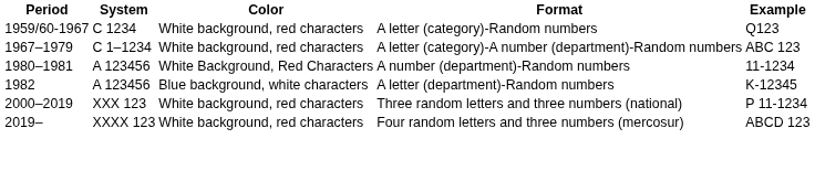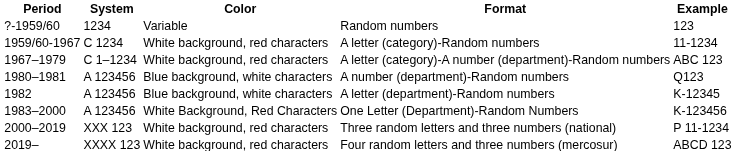 <table class="wikitablesortable">
 <tr>
 <th>Period</th>
 <th>System</th>
 <th>Color</th>
 <th>Format</th>
 <th>Example</th>
 </tr>
 <tr>
+<td>?-1959/60</td>
+<td>1234</td>
+<td>Variable</td>
+<td>Random numbers</td>
+<td>123</td>
+</tr>
+<tr>
 <td>1959/60-1967</td>
 <td>C 1234</td>
 <td>White background, red characters</td>
 <td>A letter (category)-Random numbers</td>
-<td>Q123</td>
+<td>11-1234</td>
 </tr>
 <tr>
 <td>1967–1979</td>
 <td>C 1–1234</td>
 <td>White background, red characters</td>
 <td>A letter (category)-A number (department)-Random numbers</td>
 <td>ABC 123</td>
 </tr>
 <tr>
 <td>1980–1981</td>
 <td>A 123456</td>
-<td>White Background, Red Characters</td>
+<td>Blue background, white characters</td>
 <td>A number (department)-Random numbers</td>
-<td>11-1234</td>
+<td>Q123</td>
 </tr>
 <tr>
 <td>1982</td>
 <td>A 123456</td>
 <td>Blue background, white characters</td>
 <td>A letter (department)-Random numbers</td>
 <td>K-12345</td>
+</tr>
+<tr>
+<td>1983–2000</td>
+<td>A 123456</td>
+<td>White Background, Red Characters</td>
+<td>One Letter (Department)-Random Numbers</td>
+<td>K-123456</td>
 </tr>
 <tr>
 <td>2000–2019</td>
 <td>XXX 123</td>
 <td>White background, red characters</td>
 <td>Three random letters and three numbers (national)</td>
 <td>P 11-1234</td>
 </tr>
 <tr>
 <td>2019–</td>
 <td>XXXX 123</td>
 <td>White background, red characters</td>
 <td>Four random letters and three numbers (mercosur)</td>
 <td>ABCD 123</td>
 </tr>
 </table>
